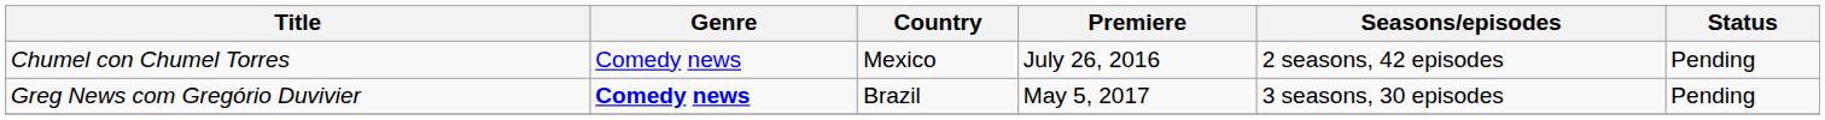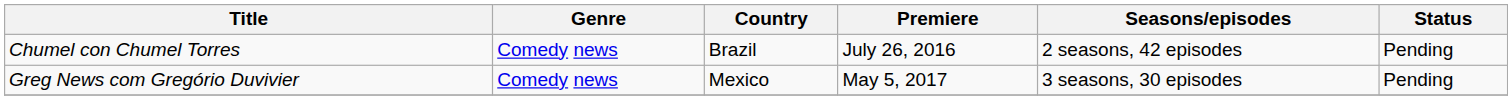 <table class="wikitable sortable" style="width:100%;">
 <tr>
 <th>Title</th>
 <th>Genre</th>
 <th>Country</th>
 <th>Premiere</th>
 <th>Seasons/episodes</th>
 <th>Status</th>
 </tr>
 <tr>
 <td><em>Chumel con Chumel Torres</em></td>
 <td><a href='#'>Comedy</a> <a href='#'>news</a></td>
-<td>Mexico</td>
+<td>Brazil</td>
 <td>July 26, 2016</td>
 <td>2 seasons, 42 episodes</td>
 <td>Pending</td>
 </tr>
 <tr>
 <td><em>Greg News com Gregório Duvivier</em></td>
-<td><strong><a href='#'>Comedy</a> <a href='#'>news</a></strong></td>
-<td>Brazil</td>
+<td><a href='#'>Comedy</a> <a href='#'>news</a></td>
+<td>Mexico</td>
 <td>May 5, 2017</td>
 <td>3 seasons, 30 episodes</td>
 <td>Pending</td>
 </tr>
 <tr>
 </tr>
 </table>
